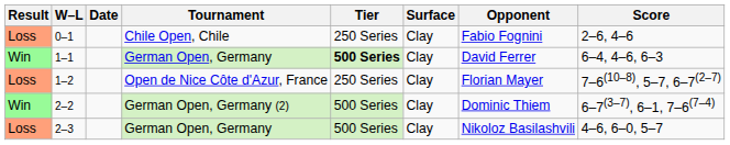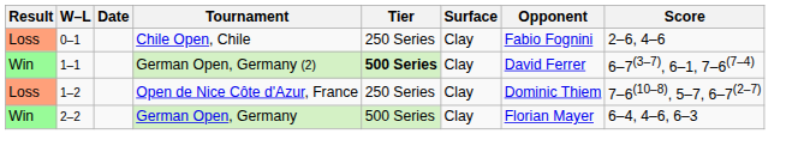 <table class="sortable wikitable">
 <tr>
 <th>Result</th>
 <th class=unsortable>W–L</th>
 <th>Date</th>
 <th>Tournament</th>
 <th>Tier</th>
 <th>Surface</th>
 <th>Opponent</th>
 <th class=unsortable>Score</th>
 </tr>
 <tr>
 <td bgcolor=FFA07A>Loss</td>
 <td><small>0–1</small></td>
 <td><a href='#'></a></td>
 <td><a href='#'>Chile Open</a>, Chile</td>
 <td>250 Series</td>
 <td>Clay</td>
 <td> <a href='#'>Fabio Fognini</a></td>
 <td>2–6, 4–6</td>
 </tr>
 <tr>
 <td bgcolor=98FB98>Win</td>
 <td><small>1–1</small></td>
 <td><a href='#'></a></td>
-<td style=background:#D4F1C5><a href='#'>German Open</a>, Germany</td>
+<td style=background:#D4F1C5>German Open, Germany <small>(2)</small></td>
 <td style=background:#D4F1C5><strong>500 Series</strong></td>
 <td>Clay</td>
 <td> <a href='#'>David Ferrer</a></td>
-<td>6–4, 4–6, 6–3</td>
+<td>6–7<sup>(3–7)</sup>, 6–1, 7–6<sup>(7–4)</sup></td>
 </tr>
 <tr>
 <td bgcolor=FFA07A>Loss</td>
 <td><small>1–2</small></td>
 <td><a href='#'></a></td>
 <td><a href='#'>Open de Nice Côte d'Azur</a>, France</td>
 <td>250 Series</td>
 <td>Clay</td>
-<td> <a href='#'>Florian Mayer</a></td>
+<td> <a href='#'>Dominic Thiem</a></td>
 <td>7–6<sup>(10–8)</sup>, 5–7, 6–7<sup>(2–7)</sup></td>
 </tr>
 <tr>
 <td bgcolor=98FB98>Win</td>
 <td><small>2–2</small></td>
 <td><a href='#'></a></td>
-<td style=background:#D4F1C5>German Open, Germany <small>(2)</small></td>
+<td style=background:#D4F1C5><a href='#'>German Open</a>, Germany</td>
 <td style=background:#D4F1C5>500 Series</td>
 <td>Clay</td>
-<td> <a href='#'>Dominic Thiem</a></td>
-<td>6–7<sup>(3–7)</sup>, 6–1, 7–6<sup>(7–4)</sup></td>
-</tr>
-<tr>
-<td bgcolor=FFA07A>Loss</td>
-<td><small>2–3</small></td>
-<td><a href='#'></a></td>
-<td style=background:#D4F1C5>German Open, Germany</td>
-<td style=background:#D4F1C5>500 Series</td>
-<td>Clay</td>
-<td> <a href='#'>Nikoloz Basilashvili</a></td>
-<td>4–6, 6–0, 5–7</td>
+<td> <a href='#'>Florian Mayer</a></td>
+<td>6–4, 4–6, 6–3</td>
 </tr>
 </table>
